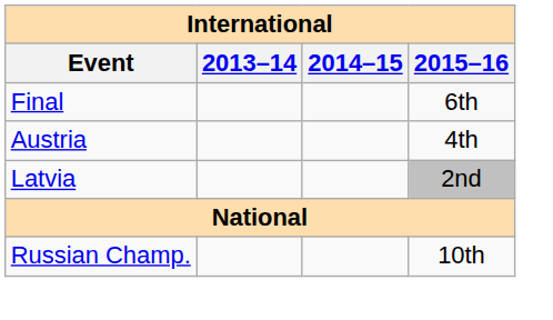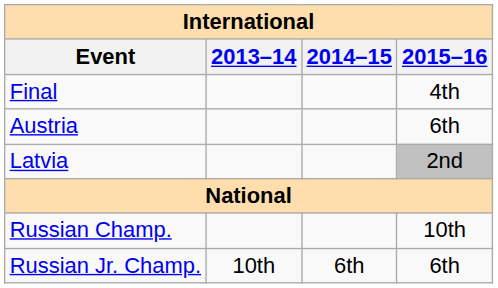 <table class="wikitable" style="text-align:center">
 <tr>
 <th style="background-color: #ffdead; " colspan=4 align=center>International</th>
 </tr>
 <tr>
 <th>Event</th>
 <th><a href='#'>2013–14</a></th>
 <th><a href='#'>2014–15</a></th>
 <th><a href='#'>2015–16</a></th>
 </tr>
 <tr>
 <td align=left> <a href='#'>Final</a></td>
 <td></td>
 <td></td>
-<td>6th</td>
+<td>4th</td>
 </tr>
 <tr>
 <td align=left> <a href='#'>Austria</a></td>
 <td></td>
 <td></td>
-<td>4th</td>
+<td>6th</td>
 </tr>
 <tr>
 <td align=left> <a href='#'>Latvia</a></td>
 <td></td>
 <td></td>
 <td bgcolor=silver>2nd</td>
 </tr>
 <tr>
 <th style="background-color: #ffdead; " colspan=4 align=center>National</th>
 </tr>
 <tr>
 <td align=left><a href='#'>Russian Champ.</a></td>
 <td></td>
 <td></td>
 <td>10th</td>
 </tr>
+<tr>
+<td align=left><a href='#'>Russian Jr. Champ.</a></td>
+<td>10th</td>
+<td>6th</td>
+<td>6th</td>
+</tr>
 </table>
